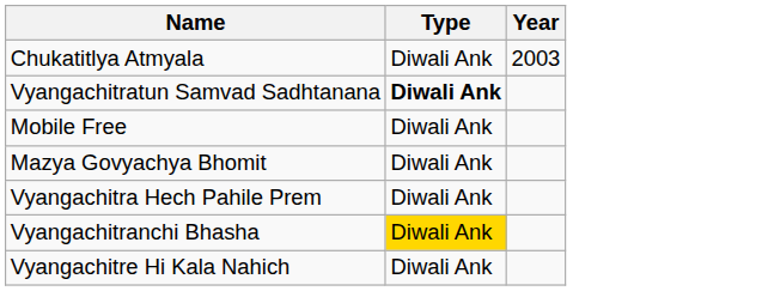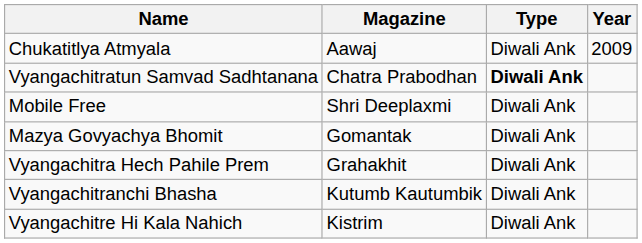 <table class="wikitable">
 <tr>
 <th>Name</th>
+<th>Magazine</th>
 <th>Type</th>
 <th>Year</th>
 </tr>
 <tr>
 <td>Chukatitlya Atmyala</td>
+<td>Aawaj</td>
 <td>Diwali Ank</td>
-<td>2003</td>
+<td>2009</td>
 </tr>
 <tr>
 <td>Vyangachitratun Samvad Sadhtanana</td>
+<td>Chatra Prabodhan</td>
 <td><strong>Diwali Ank</strong></td>
 <td></td>
 </tr>
 <tr>
 <td>Mobile Free</td>
+<td>Shri Deeplaxmi</td>
 <td>Diwali Ank</td>
 <td></td>
 </tr>
 <tr>
 <td>Mazya Govyachya Bhomit</td>
+<td>Gomantak</td>
 <td>Diwali Ank</td>
 <td></td>
 </tr>
 <tr>
 <td>Vyangachitra Hech Pahile Prem</td>
+<td>Grahakhit</td>
 <td>Diwali Ank</td>
 <td></td>
 </tr>
 <tr>
 <td>Vyangachitranchi Bhasha</td>
-<td style="background: gold;">Diwali Ank</td>
+<td>Kutumb Kautumbik</td>
+<td>Diwali Ank</td>
 <td></td>
 </tr>
 <tr>
 <td>Vyangachitre Hi Kala Nahich</td>
+<td>Kistrim</td>
 <td>Diwali Ank</td>
 <td></td>
 </tr>
 </table>
